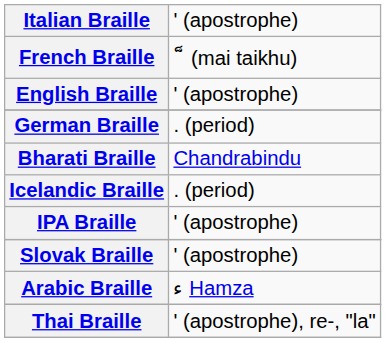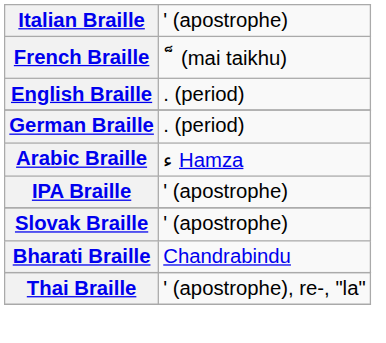 <table class="wikitable">
 <tr>
 <th align=left><a href='#'>Italian Braille</a></th>
 <td>' (apostrophe)</td>
 </tr>
 <tr>
 <th align=left><a href='#'>French Braille</a></th>
 <td>   ็ (mai taikhu)</td>
 </tr>
 <tr>
 <th align=left><a href='#'>English Braille</a></th>
-<td>' (apostrophe)</td>
+<td>. (period)</td>
 </tr>
 <tr>
 </tr>
 <tr>
 <th align=left><a href='#'>German Braille</a></th>
 <td>. (period)</td>
 </tr>
 <tr>
-<th align=left><a href='#'>Bharati Braille</a></th>
-<td><a href='#'>Chandrabindu</a></td>
-</tr>
-<tr>
-<th align=left><a href='#'>Icelandic Braille</a></th>
-<td>. (period)</td>
+<th align=left><a href='#'>Arabic Braille</a></th>
+<td>ء  <a href='#'>Hamza</a></td>
 </tr>
 <tr>
 <th align=left><a href='#'>IPA Braille</a></th>
 <td>' (apostrophe)</td>
 </tr>
 <tr>
 </tr>
 <tr>
 <th align=left><a href='#'>Slovak Braille</a></th>
 <td>' (apostrophe)</td>
 </tr>
 <tr>
-<th align=left><a href='#'>Arabic Braille</a></th>
-<td>ء  <a href='#'>Hamza</a></td>
+<th align=left><a href='#'>Bharati Braille</a></th>
+<td><a href='#'>Chandrabindu</a></td>
 </tr>
 <tr>
 </tr>
 <tr>
 </tr>
 <tr>
 <th align=left><a href='#'>Thai Braille</a></th>
 <td>' (apostrophe), re-, "la"</td>
 </tr>
 <tr>
 </tr>
 </table>
